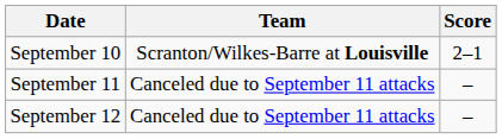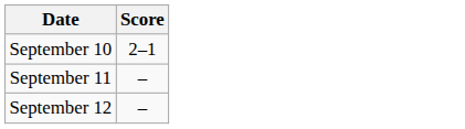 <table class="wikitable" style="text-align:center">
 <tr>
 <th>Date</th>
-<th>Team</th>
 <th>Score</th>
 </tr>
 <tr>
 <td>September 10</td>
-<td>Scranton/Wilkes-Barre at <strong>Louisville</strong></td>
 <td>2–1</td>
 </tr>
 <tr>
 <td>September 11</td>
-<td>Canceled due to <a href='#'>September 11 attacks</a></td>
 <td>–</td>
 </tr>
 <tr>
 <td>September 12</td>
-<td>Canceled due to <a href='#'>September 11 attacks</a></td>
 <td>–</td>
 </tr>
 </table>
